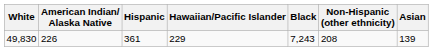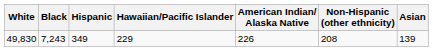 <table class="wikitable">
 <tr>
 <th>White</th>
-<th>American Indian/<br>Alaska Native</th>
+<th>Black</th>
 <th>Hispanic</th>
 <th>Hawaiian/Pacific Islander</th>
-<th>Black</th>
+<th>American Indian/<br>Alaska Native</th>
 <th>Non-Hispanic<br> (other ethnicity)</th>
 <th>Asian</th>
 </tr>
 <tr>
 <td>49,830</td>
+<td>7,243</td>
+<td>349</td>
+<td>229</td>
 <td>226</td>
-<td>361</td>
-<td>229</td>
-<td>7,243</td>
 <td>208</td>
 <td>139</td>
 </tr>
 </table>
